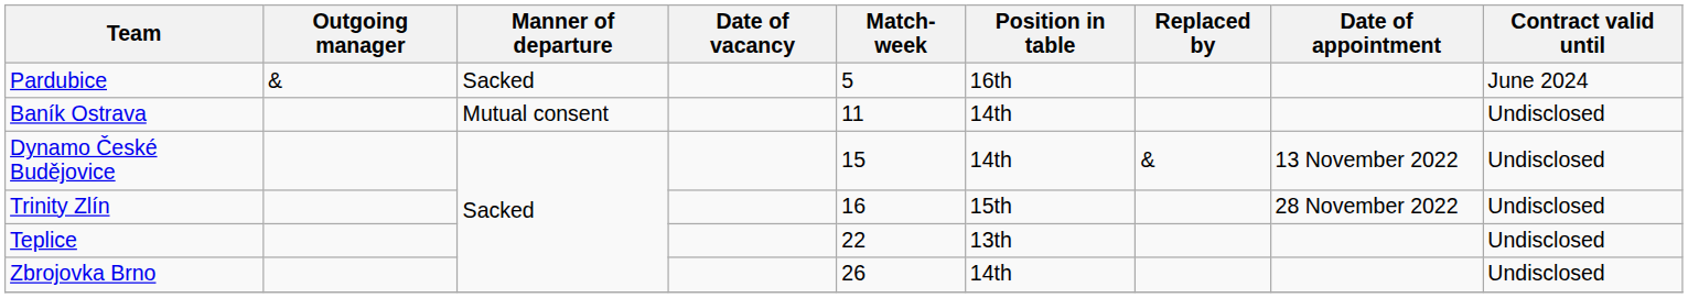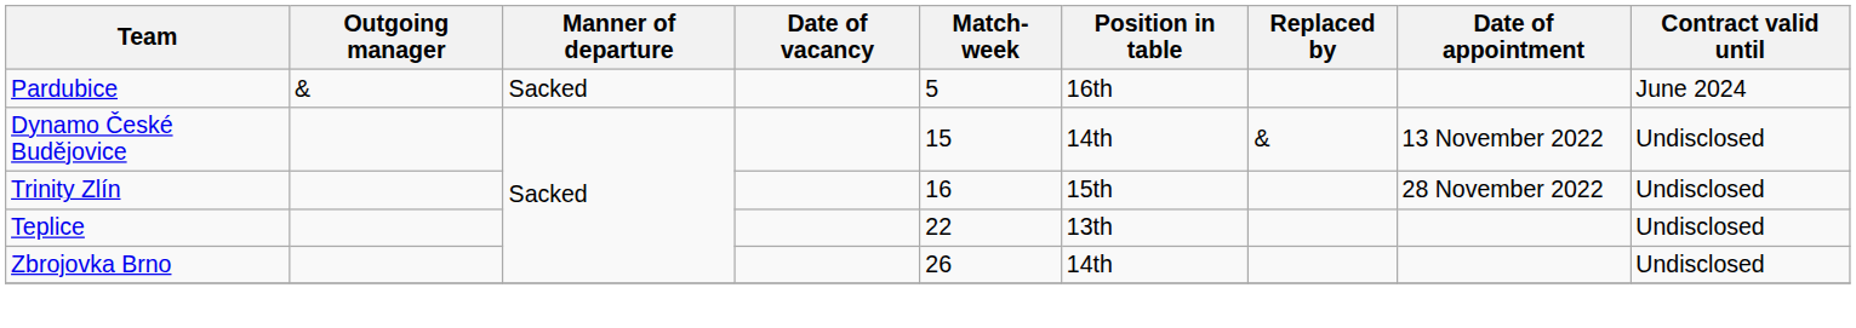 <table class="wikitable sortable">
 <tr>
 <th>Team</th>
 <th>Outgoing manager</th>
 <th>Manner of departure</th>
 <th>Date of vacancy</th>
 <th>Match-week</th>
 <th>Position in table</th>
 <th>Replaced by</th>
 <th>Date of appointment</th>
 <th>Contract valid until</th>
 </tr>
 <tr>
 <td><a href='#'>Pardubice</a></td>
 <td>  & </td>
 <td>Sacked</td>
 <td></td>
 <td>5</td>
 <td>16th</td>
 <td> </td>
 <td></td>
 <td>June 2024</td>
-</tr>
-<tr>
-<td><a href='#'>Baník Ostrava</a></td>
-<td> </td>
-<td>Mutual consent</td>
-<td></td>
-<td>11</td>
-<td>14th</td>
-<td> </td>
-<td></td>
-<td>Undisclosed</td>
 </tr>
 <tr>
 <td><a href='#'>Dynamo České Budějovice</a></td>
 <td> </td>
 <td rowspan="4">Sacked</td>
 <td></td>
 <td>15</td>
 <td>14th</td>
 <td>  & </td>
 <td>13 November 2022</td>
 <td>Undisclosed</td>
 </tr>
 <tr>
 <td><a href='#'>Trinity Zlín</a></td>
 <td> </td>
 <td></td>
 <td>16</td>
 <td>15th</td>
 <td> </td>
 <td>28 November 2022</td>
 <td>Undisclosed</td>
 </tr>
 <tr>
 <td><a href='#'>Teplice</a></td>
 <td> </td>
 <td></td>
 <td>22</td>
 <td>13th</td>
 <td> </td>
 <td></td>
 <td>Undisclosed</td>
 </tr>
 <tr>
 <td><a href='#'>Zbrojovka Brno</a></td>
 <td> </td>
 <td></td>
 <td>26</td>
 <td>14th</td>
 <td> </td>
 <td></td>
 <td>Undisclosed</td>
 </tr>
 <tr>
 </tr>
 </table>
